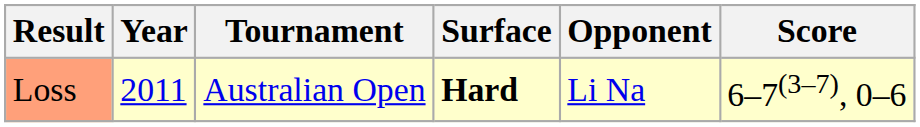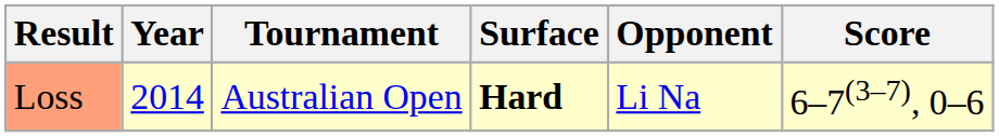 <table class="sortable wikitable">
 <tr>
 <th>Result</th>
 <th>Year</th>
 <th>Tournament</th>
 <th>Surface</th>
 <th>Opponent</th>
 <th>Score</th>
 </tr>
 <tr style="background:#ffc;">
 <td style="background:#ffa07a">Loss</td>
-<td><a href='#'>2011</a></td>
+<td><a href='#'>2014</a></td>
 <td><a href='#'>Australian Open</a></td>
 <td><strong>Hard</strong></td>
 <td> <a href='#'>Li Na</a></td>
 <td>6–7<sup>(3–7)</sup>, 0–6</td>
 </tr>
 </table>
